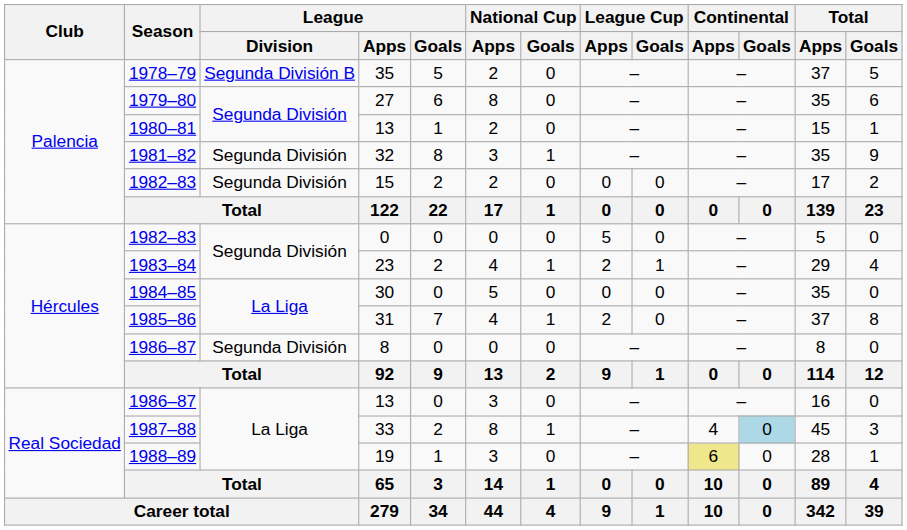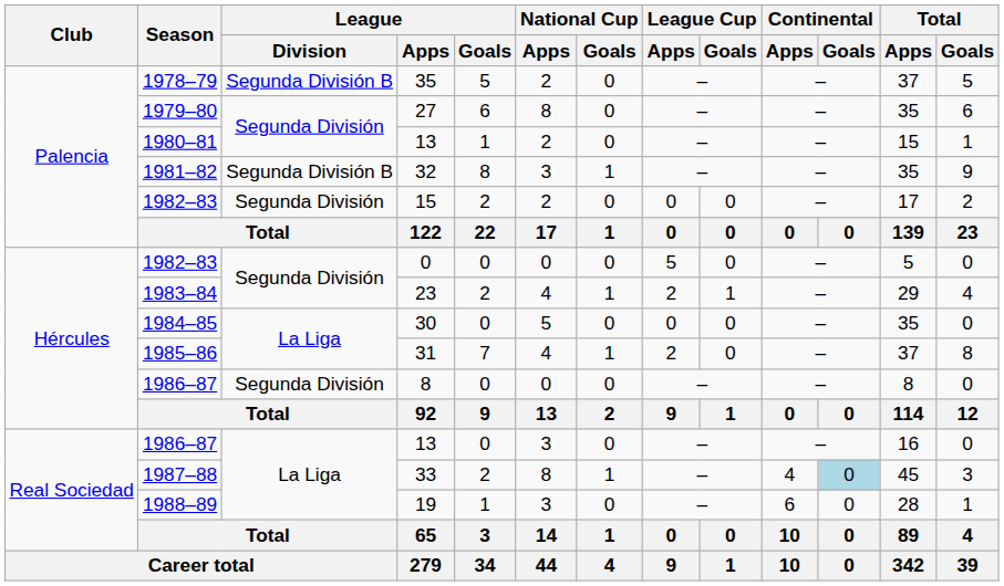 <table class="wikitable" style="text-align:center">
 <tr>
 <th rowspan="2">Club</th>
 <th rowspan="2">Season</th>
 <th colspan="3">League</th>
 <th colspan="2">National Cup</th>
 <th colspan="2">League Cup</th>
 <th colspan="2">Continental</th>
 <th colspan="2">Total</th>
 </tr>
 <tr>
 <th>Division</th>
 <th>Apps</th>
 <th>Goals</th>
 <th>Apps</th>
 <th>Goals</th>
 <th>Apps</th>
 <th>Goals</th>
 <th>Apps</th>
 <th>Goals</th>
 <th>Apps</th>
 <th>Goals</th>
 </tr>
 <tr>
 <td rowspan="6"><a href='#'>Palencia</a></td>
 <td><a href='#'>1978–79</a></td>
 <td><a href='#'>Segunda División B</a></td>
 <td>35</td>
 <td>5</td>
 <td>2</td>
 <td>0</td>
 <td colspan="2">–</td>
 <td colspan="2">–</td>
 <td>37</td>
 <td>5</td>
 </tr>
 <tr>
 <td><a href='#'>1979–80</a></td>
 <td rowspan="2"><a href='#'>Segunda División</a></td>
 <td>27</td>
 <td>6</td>
 <td>8</td>
 <td>0</td>
 <td colspan="2">–</td>
 <td colspan="2">–</td>
 <td>35</td>
 <td>6</td>
 </tr>
 <tr>
 <td><a href='#'>1980–81</a></td>
 <td>13</td>
 <td>1</td>
 <td>2</td>
 <td>0</td>
 <td colspan="2">–</td>
 <td colspan="2">–</td>
 <td>15</td>
 <td>1</td>
 </tr>
 <tr>
 <td><a href='#'>1981–82</a></td>
-<td>Segunda División</td>
+<td>Segunda División B</td>
 <td>32</td>
 <td>8</td>
 <td>3</td>
 <td>1</td>
 <td colspan="2">–</td>
 <td colspan="2">–</td>
 <td>35</td>
 <td>9</td>
 </tr>
 <tr>
 <td><a href='#'>1982–83</a></td>
 <td>Segunda División</td>
 <td>15</td>
 <td>2</td>
 <td>2</td>
 <td>0</td>
 <td>0</td>
 <td>0</td>
 <td colspan="2">–</td>
 <td>17</td>
 <td>2</td>
 </tr>
 <tr>
 <th colspan="2">Total</th>
 <th>122</th>
 <th>22</th>
 <th>17</th>
 <th>1</th>
 <th>0</th>
 <th>0</th>
 <th>0</th>
 <th>0</th>
 <th>139</th>
 <th>23</th>
 </tr>
 <tr>
 <td rowspan="6"><a href='#'>Hércules</a></td>
 <td><a href='#'>1982–83</a></td>
 <td rowspan="2">Segunda División</td>
 <td>0</td>
 <td>0</td>
 <td>0</td>
 <td>0</td>
 <td>5</td>
 <td>0</td>
 <td colspan="2">–</td>
 <td>5</td>
 <td>0</td>
 </tr>
 <tr>
 <td><a href='#'>1983–84</a></td>
 <td>23</td>
 <td>2</td>
 <td>4</td>
 <td>1</td>
 <td>2</td>
 <td>1</td>
 <td colspan="2">–</td>
 <td>29</td>
 <td>4</td>
 </tr>
 <tr>
 <td><a href='#'>1984–85</a></td>
 <td rowspan="2"><a href='#'>La Liga</a></td>
 <td>30</td>
 <td>0</td>
 <td>5</td>
 <td>0</td>
 <td>0</td>
 <td>0</td>
 <td colspan="2">–</td>
 <td>35</td>
 <td>0</td>
 </tr>
 <tr>
 <td><a href='#'>1985–86</a></td>
 <td>31</td>
 <td>7</td>
 <td>4</td>
 <td>1</td>
 <td>2</td>
 <td>0</td>
 <td colspan="2">–</td>
 <td>37</td>
 <td>8</td>
 </tr>
 <tr>
 <td><a href='#'>1986–87</a></td>
 <td>Segunda División</td>
 <td>8</td>
 <td>0</td>
 <td>0</td>
 <td>0</td>
 <td colspan="2">–</td>
 <td colspan="2">–</td>
 <td>8</td>
 <td>0</td>
 </tr>
 <tr>
 <th colspan="2">Total</th>
 <th>92</th>
 <th>9</th>
 <th>13</th>
 <th>2</th>
 <th>9</th>
 <th>1</th>
 <th>0</th>
 <th>0</th>
 <th>114</th>
 <th>12</th>
 </tr>
 <tr>
 <td rowspan="4"><a href='#'>Real Sociedad</a></td>
 <td><a href='#'>1986–87</a></td>
 <td rowspan="3">La Liga</td>
 <td>13</td>
 <td>0</td>
 <td>3</td>
 <td>0</td>
 <td colspan="2">–</td>
 <td colspan="2">–</td>
 <td>16</td>
 <td>0</td>
 </tr>
 <tr>
 <td><a href='#'>1987–88</a></td>
 <td>33</td>
 <td>2</td>
 <td>8</td>
 <td>1</td>
 <td colspan="2">–</td>
 <td>4</td>
 <td style="background: lightblue;">0</td>
 <td>45</td>
 <td>3</td>
 </tr>
 <tr>
 <td><a href='#'>1988–89</a></td>
 <td>19</td>
 <td>1</td>
 <td>3</td>
 <td>0</td>
 <td colspan="2">–</td>
-<td style="background: khaki;">6</td>
+<td>6</td>
 <td>0</td>
 <td>28</td>
 <td>1</td>
 </tr>
 <tr>
 <th colspan="2">Total</th>
 <th>65</th>
 <th>3</th>
 <th>14</th>
 <th>1</th>
 <th>0</th>
 <th>0</th>
 <th>10</th>
 <th>0</th>
 <th>89</th>
 <th>4</th>
 </tr>
 <tr>
 <th colspan="3">Career total</th>
 <th>279</th>
 <th>34</th>
 <th>44</th>
 <th>4</th>
 <th>9</th>
 <th>1</th>
 <th>10</th>
 <th>0</th>
 <th>342</th>
 <th>39</th>
 </tr>
 </table>
